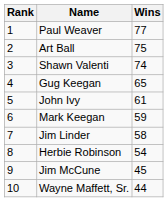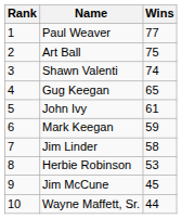 <table class="wikitable">
 <tr>
 <th>Rank</th>
 <th>Name</th>
 <th>Wins</th>
 </tr>
 <tr>
 <td>1</td>
 <td>Paul Weaver</td>
 <td>77</td>
 </tr>
 <tr>
 <td>2</td>
 <td>Art Ball</td>
 <td>75</td>
 </tr>
 <tr>
 <td>3</td>
 <td>Shawn Valenti</td>
 <td>74</td>
 </tr>
 <tr>
 <td>4</td>
 <td>Gug Keegan</td>
 <td>65</td>
 </tr>
 <tr>
 <td>5</td>
 <td>John Ivy</td>
 <td>61</td>
 </tr>
 <tr>
 <td>6</td>
 <td>Mark Keegan</td>
 <td>59</td>
 </tr>
 <tr>
 <td>7</td>
 <td>Jim Linder</td>
 <td>58</td>
 </tr>
 <tr>
 <td>8</td>
 <td>Herbie Robinson</td>
-<td>54</td>
+<td>53</td>
 </tr>
 <tr>
 <td>9</td>
 <td>Jim McCune</td>
 <td>45</td>
 </tr>
 <tr>
 <td>10</td>
 <td>Wayne Maffett, Sr.</td>
 <td>44</td>
 </tr>
 </table>
